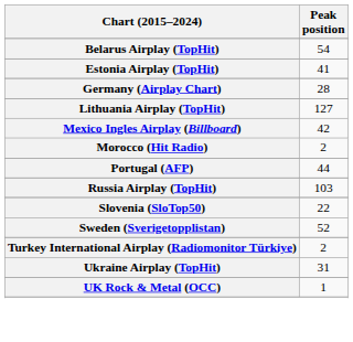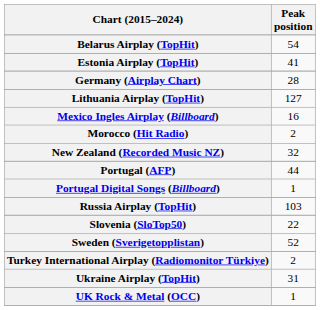 <table class="wikitable sortable plainrowheaders" style="text-align:center">
 <tr>
 <th scope="col">Chart (2015–2024)</th>
 <th scope="col">Peak<br>position</th>
 </tr>
 <tr>
 </tr>
 <tr>
 </tr>
 <tr>
 <th scope="row">Belarus Airplay (<a href='#'>TopHit</a>)</th>
 <td>54</td>
 </tr>
 <tr>
 </tr>
 <tr>
 </tr>
 <tr>
 </tr>
 <tr>
 <th scope="row">Estonia Airplay (<a href='#'>TopHit</a>)</th>
 <td>41</td>
 </tr>
 <tr>
 </tr>
 <tr>
 </tr>
 <tr>
 <th scope="row">Germany (<a href='#'>Airplay Chart</a>)</th>
 <td>28</td>
 </tr>
 <tr>
 </tr>
 <tr>
 <th scope="row">Lithuania Airplay (<a href='#'>TopHit</a>)</th>
 <td>127</td>
 </tr>
 <tr>
 <th scope="row"><a href='#'>Mexico Ingles Airplay</a> (<em><a href='#'>Billboard</a></em>)</th>
-<td>42</td>
+<td>16</td>
 </tr>
 <tr>
 <th scope="row">Morocco (<a href='#'>Hit Radio</a>)</th>
 <td>2</td>
 </tr>
 <tr>
+<th scope="row">New Zealand (<a href='#'>Recorded Music NZ</a>)</th>
+<td>32</td>
+</tr>
+<tr>
 </tr>
 <tr>
 <th scope="row">Portugal (<a href='#'>AFP</a>)</th>
 <td>44</td>
+</tr>
+<tr>
+<th scope="row"><a href='#'>Portugal Digital Songs</a> (<em><a href='#'>Billboard</a></em>)</th>
+<td>1</td>
 </tr>
 <tr>
 </tr>
 <tr>
 </tr>
 <tr>
 <th scope="row">Russia Airplay (<a href='#'>TopHit</a>)</th>
 <td>103</td>
 </tr>
 <tr>
 </tr>
 <tr>
 <th scope="row">Slovenia (<a href='#'>SloTop50</a>)</th>
 <td>22</td>
 </tr>
 <tr>
 <th scope="row">Sweden (<a href='#'>Sverigetopplistan</a>)</th>
 <td>52</td>
 </tr>
 <tr>
 </tr>
 <tr>
 <th scope="row">Turkey International Airplay (<a href='#'>Radiomonitor Türkiye</a>)</th>
 <td>2</td>
 </tr>
 <tr>
 <th scope="row">Ukraine Airplay (<a href='#'>TopHit</a>)</th>
 <td>31</td>
 </tr>
 <tr>
 </tr>
 <tr>
 <th scope="row"><a href='#'>UK Rock & Metal</a> (<a href='#'>OCC</a>)</th>
 <td>1</td>
 </tr>
 <tr>
 </tr>
 <tr>
 </tr>
 <tr>
 </tr>
 </table>
